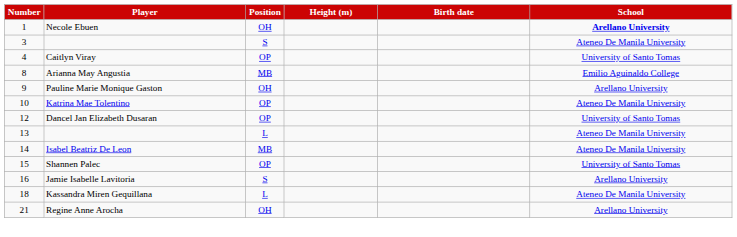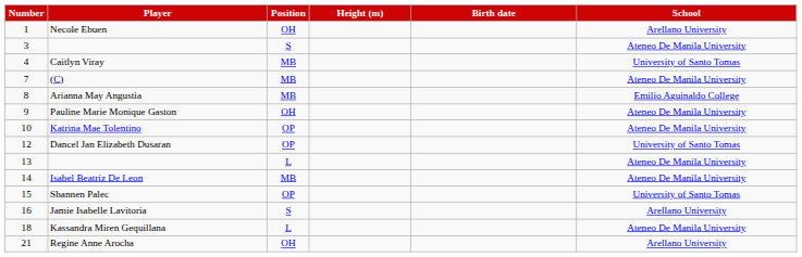 <table class="wikitable sortable" style="text-align: center; width: 90%; font-size: 90%;">
 <tr>
 <th style="width: 3em; background: #CC0404; color: white;">Number</th>
 <th style="width: 20em; background: #CC0404; color: white;">Player</th>
 <th style="width: 3em; background: #CC0404; color: white;">Position</th>
 <th style="width: 9em; background: #CC0404; color: white;">Height (m)</th>
 <th style="width: 15em; background: #CC0404; color: white;">Birth date</th>
 <th style="width: 20em; background: #CC0404; color: white;">School</th>
 </tr>
 <tr>
 <td>1</td>
 <td style="text-align: left;"> Necole Ebuen</td>
 <td><a href='#'>OH</a></td>
 <td></td>
 <td style="text-align: left;"></td>
-<td><strong><a href='#'>Arellano University</a></strong></td>
+<td><a href='#'>Arellano University</a></td>
 </tr>
 <tr>
 <td>3</td>
 <td style="text-align: left;"> </td>
 <td><a href='#'>S</a></td>
 <td></td>
 <td style="text-align: left;"></td>
 <td><a href='#'>Ateneo De Manila University</a></td>
 </tr>
 <tr>
 <td>4</td>
 <td style="text-align: left;"> Caitlyn Viray</td>
-<td><a href='#'>OP</a></td>
+<td><a href='#'>MB</a></td>
 <td></td>
 <td></td>
 <td><a href='#'>University of Santo Tomas</a></td>
+</tr>
+<tr>
+<td>7</td>
+<td style="text-align: left;">  (<a href='#'>C</a>)</td>
+<td><a href='#'>MB</a></td>
+<td></td>
+<td style="text-align: left;"></td>
+<td><a href='#'>Ateneo De Manila University</a></td>
 </tr>
 <tr>
 <td>8</td>
 <td style="text-align: left;"> Arianna May Angustia</td>
 <td><a href='#'>MB</a></td>
 <td></td>
 <td style="text-align: left;"></td>
 <td><a href='#'>Emilio Aguinaldo College</a></td>
 </tr>
 <tr>
 <td>9</td>
 <td style="text-align: left;"> Pauline Marie Monique Gaston</td>
 <td><a href='#'>OH</a></td>
 <td></td>
 <td style="text-align: left;"></td>
-<td><a href='#'>Arellano University</a></td>
+<td><a href='#'>Ateneo De Manila University</a></td>
 </tr>
 <tr>
 <td>10</td>
 <td style="text-align: left;"> <a href='#'>Katrina Mae Tolentino</a></td>
 <td><a href='#'>OP</a></td>
 <td></td>
 <td style="text-align: left;"></td>
 <td><a href='#'>Ateneo De Manila University</a></td>
 </tr>
 <tr>
 <td>12</td>
 <td style="text-align: left;"> Dancel Jan Elizabeth Dusaran</td>
 <td><a href='#'>OP</a></td>
 <td></td>
 <td style="text-align: left;"></td>
 <td><a href='#'>University of Santo Tomas</a></td>
 </tr>
 <tr>
 <td>13</td>
 <td style="text-align: left;"> </td>
 <td><a href='#'>L</a></td>
 <td></td>
 <td style="text-align: left;"></td>
 <td><a href='#'>Ateneo De Manila University</a></td>
 </tr>
 <tr>
 <td>14</td>
 <td style="text-align: left;"> <a href='#'>Isabel Beatriz De Leon</a></td>
 <td><a href='#'>MB</a></td>
 <td></td>
 <td style="text-align: left;"></td>
 <td><a href='#'>Ateneo De Manila University</a></td>
 </tr>
 <tr>
 <td>15</td>
 <td style="text-align: left;"> Shannen Palec</td>
 <td><a href='#'>OP</a></td>
 <td></td>
 <td style="text-align: left;"></td>
 <td><a href='#'>University of Santo Tomas</a></td>
 </tr>
 <tr>
 <td>16</td>
 <td style="text-align: left;"> Jamie Isabelle Lavitoria</td>
 <td><a href='#'>S</a></td>
 <td></td>
 <td style="text-align: left;"></td>
 <td><a href='#'>Arellano University</a></td>
 </tr>
 <tr>
 <td>18</td>
 <td style="text-align: left;"> Kassandra Miren Gequillana</td>
 <td><a href='#'>L</a></td>
 <td></td>
 <td style="text-align: left;"></td>
 <td><a href='#'>Ateneo De Manila University</a></td>
 </tr>
 <tr>
 <td>21</td>
 <td style="text-align: left;"> Regine Anne Arocha</td>
 <td><a href='#'>OH</a></td>
 <td></td>
 <td style="text-align: left;"></td>
 <td><a href='#'>Arellano University</a></td>
 </tr>
 </table>
